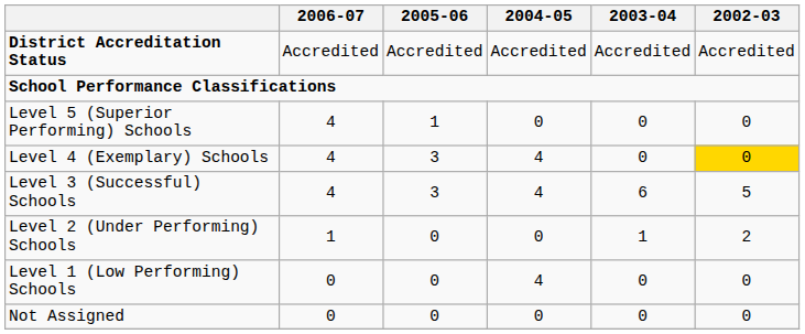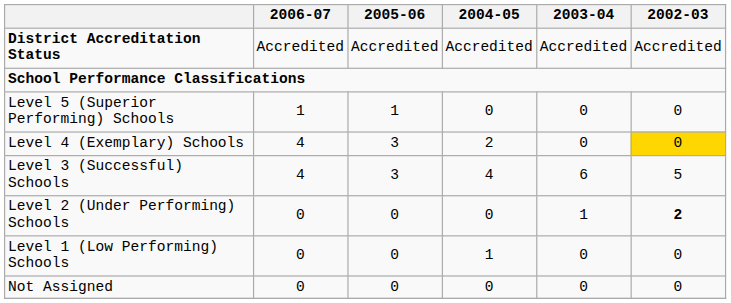 <table class="wikitable" style="font-size: 95%;">
 <tr>
 <th></th>
 <th>2006-07</th>
 <th>2005-06</th>
 <th>2004-05</th>
 <th>2003-04</th>
 <th>2002-03</th>
 </tr>
 <tr>
 <td align="left"><strong>District Accreditation Status</strong></td>
 <td align="center">Accredited</td>
 <td align="center">Accredited</td>
 <td align="center">Accredited</td>
 <td align="center">Accredited</td>
 <td align="center">Accredited</td>
 </tr>
 <tr>
 <td align="left" colspan="6"><strong>School Performance Classifications</strong></td>
 </tr>
 <tr>
 <td align="left">Level 5 (Superior Performing) Schools</td>
-<td align="center">4</td>
+<td align="center">1</td>
 <td align="center">1</td>
 <td align="center">0</td>
 <td align="center">0</td>
 <td align="center">0</td>
 </tr>
 <tr>
 <td align="left">Level 4 (Exemplary) Schools</td>
 <td align="center">4</td>
 <td align="center">3</td>
-<td align="center">4</td>
+<td align="center">2</td>
 <td align="center">0</td>
 <td align="center" style="background: gold;">0</td>
 </tr>
 <tr>
 <td align="left">Level 3 (Successful) Schools</td>
 <td align="center">4</td>
 <td align="center">3</td>
 <td align="center">4</td>
 <td align="center">6</td>
 <td align="center">5</td>
 </tr>
 <tr>
 <td align="left">Level 2 (Under Performing) Schools</td>
-<td align="center">1</td>
+<td align="center">0</td>
 <td align="center">0</td>
 <td align="center">0</td>
 <td align="center">1</td>
-<td align="center">2</td>
+<td align="center"><strong>2</strong></td>
 </tr>
 <tr>
 <td align="left">Level 1 (Low Performing) Schools</td>
 <td align="center">0</td>
 <td align="center">0</td>
-<td align="center">4</td>
+<td align="center">1</td>
 <td align="center">0</td>
 <td align="center">0</td>
 </tr>
 <tr>
 <td align="left">Not Assigned</td>
 <td align="center">0</td>
 <td align="center">0</td>
 <td align="center">0</td>
 <td align="center">0</td>
 <td align="center">0</td>
 </tr>
 <tr>
 </tr>
 </table>
